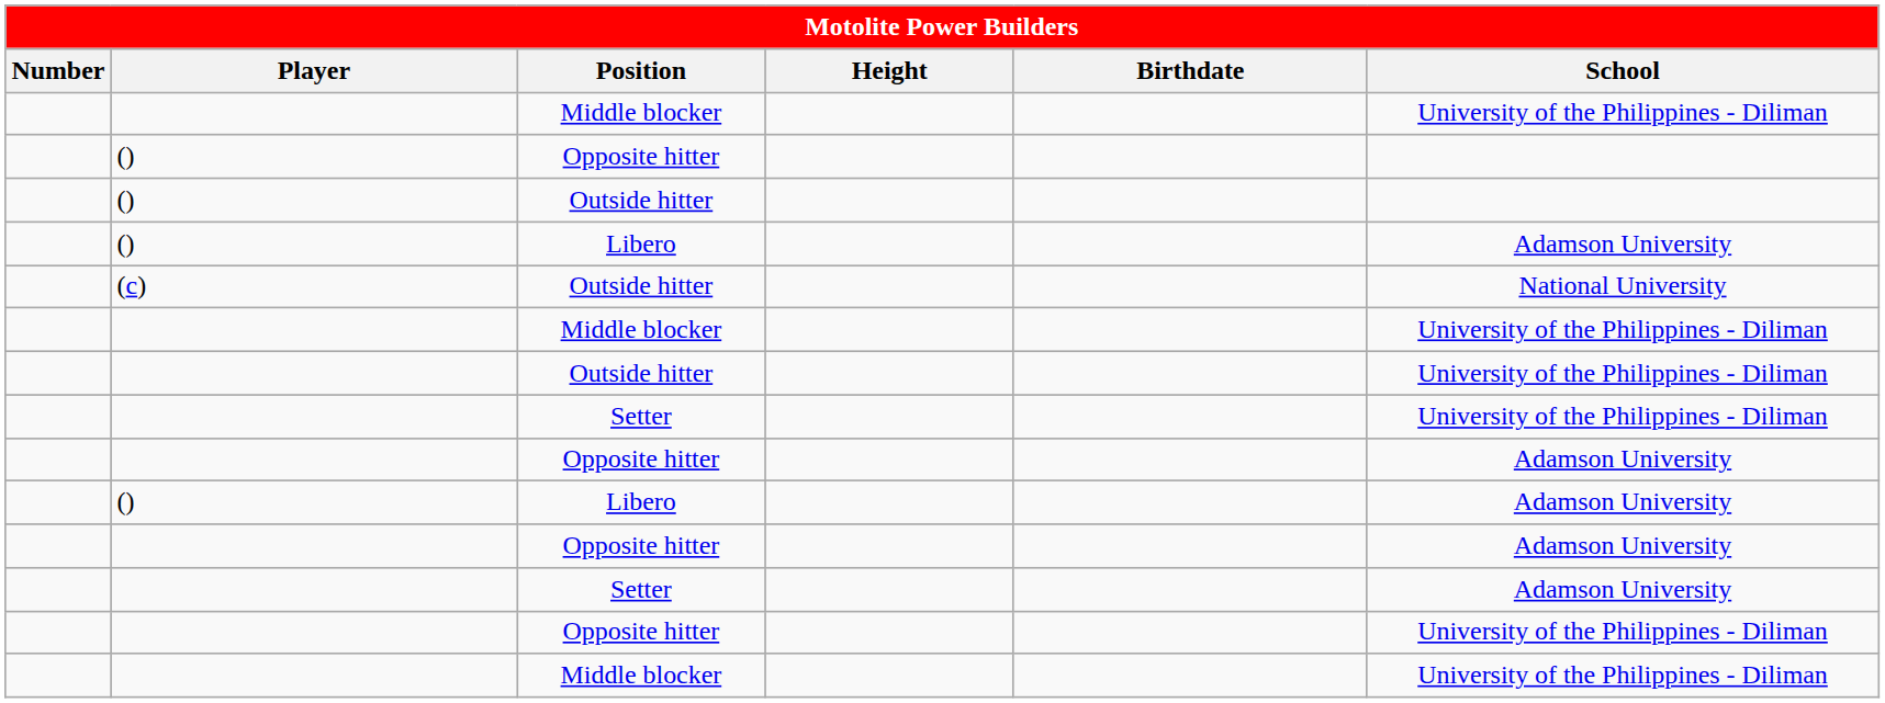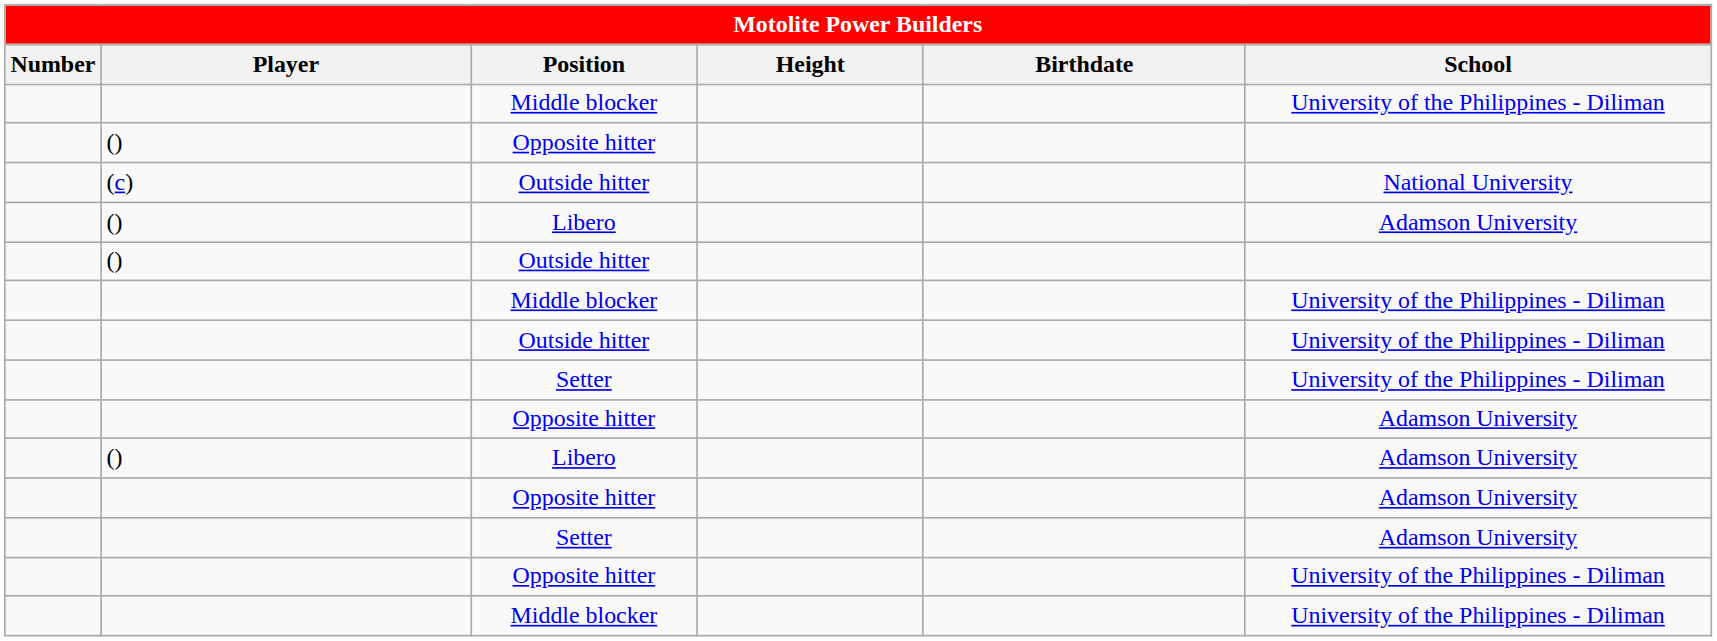 <table class="wikitable sortable" style="font-size:90%; text-align:left;">
 <tr>
 <th colspan="6" style= "background:red; color:white; text-align: center"><strong>Motolite Power Builders</strong></th>
 </tr>
 <tr style="background:#FFFFFF;">
 <th style= "align=center; width:2em;">Number</th>
 <th style= "align=center;width:15em;">Player</th>
 <th style= "align=center; width:9em;">Position</th>
 <th style= "align=center; width:9em;">Height</th>
 <th style= "align=center; width:13em;">Birthdate</th>
 <th style= "align=center; width:19em;">School<br></th>
 </tr>
 <tr align=center>
 <td></td>
 <td style="text-align: left"> </td>
 <td><a href='#'>Middle blocker</a></td>
 <td></td>
 <td align=right></td>
 <td><a href='#'>University of the Philippines - Diliman</a></td>
 </tr>
 <tr align=center>
 <td></td>
 <td style="text-align: left">  ()</td>
 <td><a href='#'>Opposite hitter</a></td>
 <td></td>
 <td align=right></td>
 <td></td>
 </tr>
 <tr align=center>
 <td></td>
-<td style="text-align: left">  ()</td>
+<td style="text-align: left">  (<a href='#'>c</a>)</td>
 <td><a href='#'>Outside hitter</a></td>
 <td></td>
 <td align=right></td>
-<td></td>
+<td><a href='#'>National University</a></td>
 </tr>
 <tr align=center>
 <td></td>
 <td style="text-align: left">  ()</td>
 <td><a href='#'>Libero</a></td>
 <td></td>
 <td align=right></td>
 <td><a href='#'>Adamson University</a></td>
 </tr>
 <tr align=center>
 <td></td>
-<td style="text-align: left">  (<a href='#'>c</a>)</td>
+<td style="text-align: left">  ()</td>
 <td><a href='#'>Outside hitter</a></td>
 <td></td>
 <td align=right></td>
-<td><a href='#'>National University</a></td>
+<td></td>
 </tr>
 <tr align=center>
 <td></td>
 <td style="text-align: left"> </td>
 <td><a href='#'>Middle blocker</a></td>
 <td></td>
 <td align=right></td>
 <td><a href='#'>University of the Philippines - Diliman</a></td>
 </tr>
 <tr align=center>
 <td></td>
 <td style="text-align: left"> </td>
 <td><a href='#'>Outside hitter</a></td>
 <td></td>
 <td align=right></td>
 <td><a href='#'>University of the Philippines - Diliman</a></td>
 </tr>
 <tr align=center>
 <td></td>
 <td style="text-align: left"> </td>
 <td><a href='#'>Setter</a></td>
 <td></td>
 <td align=right></td>
 <td><a href='#'>University of the Philippines - Diliman</a></td>
 </tr>
 <tr align=center>
 <td></td>
 <td style="text-align: left"> </td>
 <td><a href='#'>Opposite hitter</a></td>
 <td></td>
 <td align=right></td>
 <td><a href='#'>Adamson University</a></td>
 </tr>
 <tr align=center>
 <td></td>
 <td style="text-align: left">  ()</td>
 <td><a href='#'>Libero</a></td>
 <td></td>
 <td></td>
 <td><a href='#'>Adamson University</a></td>
 </tr>
 <tr align=center>
 <td></td>
 <td style="text-align: left"> </td>
 <td><a href='#'>Opposite hitter</a></td>
 <td></td>
 <td align=right></td>
 <td><a href='#'>Adamson University</a></td>
 </tr>
 <tr align=center>
 <td></td>
 <td style="text-align: left"> </td>
 <td><a href='#'>Setter</a></td>
 <td></td>
 <td align=right></td>
 <td><a href='#'>Adamson University</a></td>
 </tr>
 <tr align=center>
 <td></td>
 <td style="text-align: left"> </td>
 <td><a href='#'>Opposite hitter</a></td>
 <td></td>
 <td align=right></td>
 <td><a href='#'>University of the Philippines - Diliman</a></td>
 </tr>
 <tr align=center>
 <td></td>
 <td style="text-align: left"> </td>
 <td><a href='#'>Middle blocker</a></td>
 <td></td>
 <td align=right></td>
 <td><a href='#'>University of the Philippines - Diliman</a></td>
 </tr>
 </table>
